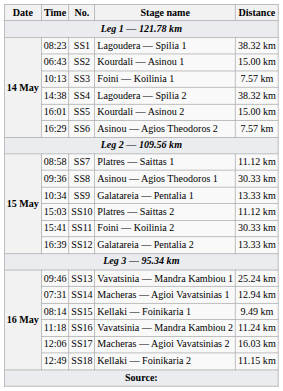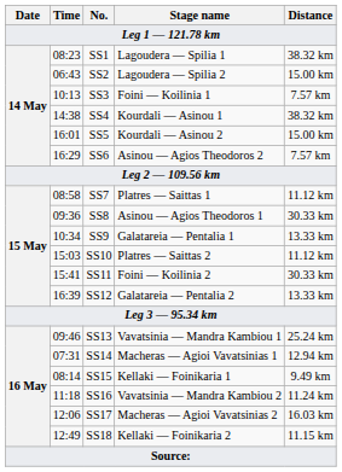 <table class="wikitable" style="font-size: 85%;">
 <tr>
 <th>Date</th>
 <th>Time</th>
 <th>No.</th>
 <th>Stage name</th>
 <th>Distance</th>
 </tr>
 <tr>
 <td style="background-color:#EAECF0; text-align:center" colspan="5"><strong><em>Leg 1 — 121.78 km</em></strong></td>
 </tr>
 <tr>
 <th rowspan="6">14 May</th>
 <td align="center">08:23</td>
 <td align="center">SS1</td>
 <td>Lagoudera — Spilia 1</td>
 <td align="center">38.32 km</td>
 </tr>
 <tr>
 <td align="center">06:43</td>
 <td align="center">SS2</td>
-<td>Kourdali — Asinou 1</td>
+<td>Lagoudera — Spilia 2</td>
 <td align="center">15.00 km</td>
 </tr>
 <tr>
 <td align="center">10:13</td>
 <td align="center">SS3</td>
 <td>Foini — Koilinia 1</td>
 <td align="center">7.57 km</td>
 </tr>
 <tr>
 <td align="center">14:38</td>
 <td align="center">SS4</td>
-<td>Lagoudera — Spilia 2</td>
+<td>Kourdali — Asinou 1</td>
 <td align="center">38.32 km</td>
 </tr>
 <tr>
 <td align="center">16:01</td>
 <td align="center">SS5</td>
 <td>Kourdali — Asinou 2</td>
 <td align="center">15.00 km</td>
 </tr>
 <tr>
 <td align="center">16:29</td>
 <td align="center">SS6</td>
 <td>Asinou — Agios Theodoros 2</td>
 <td align="center">7.57 km</td>
 </tr>
 <tr>
 <td style="background-color:#EAECF0; text-align:center" colspan="5"><strong><em>Leg 2 — 109.56 km</em></strong></td>
 </tr>
 <tr>
 <th rowspan="6">15 May</th>
 <td align="center">08:58</td>
 <td align="center">SS7</td>
 <td>Platres — Saittas 1</td>
 <td align="center">11.12 km</td>
 </tr>
 <tr>
 <td align="center">09:36</td>
 <td align="center">SS8</td>
 <td>Asinou — Agios Theodoros 1</td>
 <td align="center">30.33 km</td>
 </tr>
 <tr>
 <td align="center">10:34</td>
 <td align="center">SS9</td>
 <td>Galatareia — Pentalia 1</td>
 <td align="center">13.33 km</td>
 </tr>
 <tr>
 <td align="center">15:03</td>
 <td align="center">SS10</td>
 <td>Platres — Saittas 2</td>
 <td align="center">11.12 km</td>
 </tr>
 <tr>
 <td align="center">15:41</td>
 <td align="center">SS11</td>
 <td>Foini — Koilinia 2</td>
 <td align="center">30.33 km</td>
 </tr>
 <tr>
 <td align="center">16:39</td>
 <td align="center">SS12</td>
 <td>Galatareia — Pentalia 2</td>
 <td align="center">13.33 km</td>
 </tr>
 <tr>
 <td style="background-color:#EAECF0; text-align:center" colspan="5"><strong><em>Leg 3 — 95.34 km</em></strong></td>
 </tr>
 <tr>
 <th rowspan="6">16 May</th>
 <td align="center">09:46</td>
 <td align="center">SS13</td>
 <td>Vavatsinia — Mandra Kambiou 1</td>
 <td align="center">25.24 km</td>
 </tr>
 <tr>
 <td align="center">07:31</td>
 <td align="center">SS14</td>
 <td>Macheras — Agioi Vavatsinias 1</td>
 <td align="center">12.94 km</td>
 </tr>
 <tr>
 <td align="center">08:14</td>
 <td align="center">SS15</td>
 <td>Kellaki — Foinikaria 1</td>
 <td align="center">9.49 km</td>
 </tr>
 <tr>
 <td align="center">11:18</td>
 <td align="center">SS16</td>
 <td>Vavatsinia — Mandra Kambiou 2</td>
 <td align="center">11.24 km</td>
 </tr>
 <tr>
 <td align="center">12:06</td>
 <td align="center">SS17</td>
 <td>Macheras — Agioi Vavatsinias 2</td>
 <td align="center">16.03 km</td>
 </tr>
 <tr>
 <td align="center">12:49</td>
 <td align="center">SS18</td>
 <td>Kellaki — Foinikaria 2</td>
 <td align="center">11.15 km</td>
 </tr>
 <tr>
 <td style="background-color:#EAECF0; text-align:center" colspan="5"><strong>Source:</strong></td>
 </tr>
 </table>
